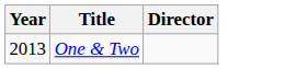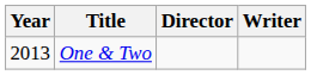 <table class="wikitable">
 <tr>
 <th>Year</th>
 <th>Title</th>
 <th>Director</th>
+<th>Writer</th>
 </tr>
 <tr>
 <td>2013</td>
 <td><em><a href='#'>One & Two</a></em></td>
 <td></td>
+<td></td>
 </tr>
 </table>
